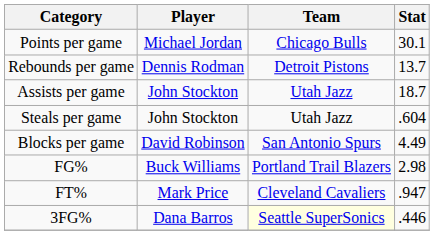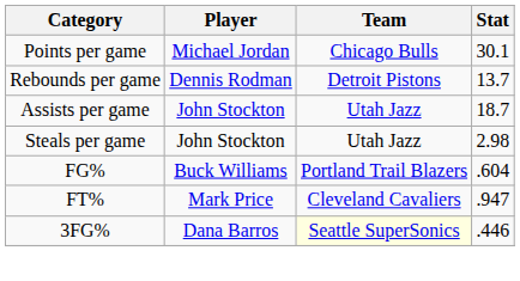 <table class="wikitable" style="text-align:center">
 <tr>
 <th>Category</th>
 <th>Player</th>
 <th>Team</th>
 <th>Stat</th>
 </tr>
 <tr>
 <td>Points per game</td>
 <td><a href='#'>Michael Jordan</a></td>
 <td><a href='#'>Chicago Bulls</a></td>
 <td>30.1</td>
 </tr>
 <tr>
 <td>Rebounds per game</td>
 <td><a href='#'>Dennis Rodman</a></td>
 <td><a href='#'>Detroit Pistons</a></td>
 <td>13.7</td>
 </tr>
 <tr>
 <td>Assists per game</td>
 <td><a href='#'>John Stockton</a></td>
 <td><a href='#'>Utah Jazz</a></td>
 <td>18.7</td>
 </tr>
 <tr>
 <td>Steals per game</td>
 <td>John Stockton</td>
 <td>Utah Jazz</td>
-<td>.604</td>
-</tr>
-<tr>
-<td>Blocks per game</td>
-<td><a href='#'>David Robinson</a></td>
-<td><a href='#'>San Antonio Spurs</a></td>
-<td>4.49</td>
+<td>2.98</td>
 </tr>
 <tr>
 <td>FG%</td>
 <td><a href='#'>Buck Williams</a></td>
 <td><a href='#'>Portland Trail Blazers</a></td>
-<td>2.98</td>
+<td>.604</td>
 </tr>
 <tr>
 <td>FT%</td>
 <td><a href='#'>Mark Price</a></td>
 <td><a href='#'>Cleveland Cavaliers</a></td>
 <td>.947</td>
 </tr>
 <tr>
 <td>3FG%</td>
 <td><a href='#'>Dana Barros</a></td>
 <td style="background: lightyellow;"><a href='#'>Seattle SuperSonics</a></td>
 <td>.446</td>
 </tr>
 <tr>
 </tr>
 </table>
